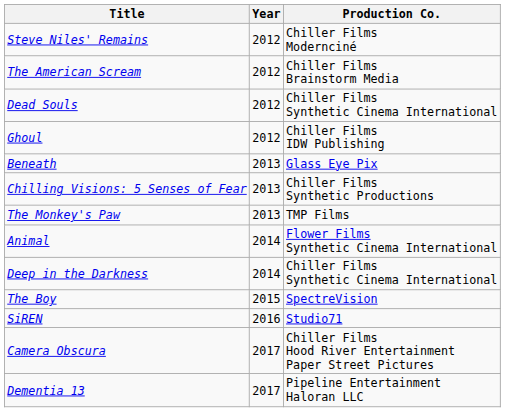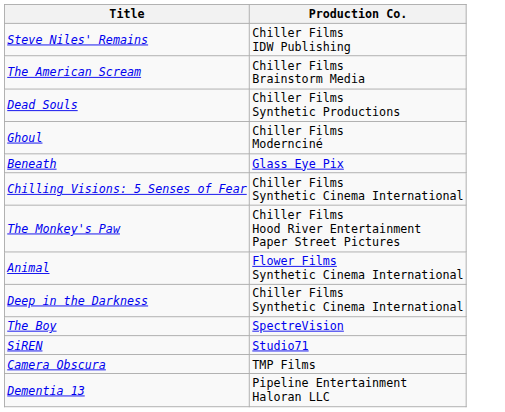 <table class="wikitable">
 <tr>
 <th>Title</th>
-<th>Year</th>
 <th>Production Co.</th>
 </tr>
 <tr>
 <td><em><a href='#'>Steve Niles' Remains</a></em></td>
-<td>2012</td>
-<td>Chiller Films<br>Modernciné</td>
+<td>Chiller Films<br>IDW Publishing</td>
 </tr>
 <tr>
 <td><em><a href='#'>The American Scream</a></em></td>
-<td>2012</td>
 <td>Chiller Films<br>Brainstorm Media</td>
 </tr>
 <tr>
 <td><em><a href='#'>Dead Souls</a></em></td>
-<td>2012</td>
-<td>Chiller Films<br>Synthetic Cinema International</td>
+<td>Chiller Films<br>Synthetic Productions</td>
 </tr>
 <tr>
 <td><em><a href='#'>Ghoul</a></em></td>
-<td>2012</td>
-<td>Chiller Films<br>IDW Publishing</td>
+<td>Chiller Films<br>Modernciné</td>
 </tr>
 <tr>
 <td><em><a href='#'>Beneath</a></em></td>
-<td>2013</td>
 <td><a href='#'>Glass Eye Pix</a></td>
 </tr>
 <tr>
 <td><em><a href='#'>Chilling Visions: 5 Senses of Fear</a></em></td>
-<td>2013</td>
-<td>Chiller Films<br>Synthetic Productions</td>
+<td>Chiller Films<br>Synthetic Cinema International</td>
 </tr>
 <tr>
 <td><em><a href='#'>The Monkey's Paw</a></em></td>
-<td>2013</td>
-<td>TMP Films</td>
+<td>Chiller Films<br>Hood River Entertainment<br>Paper Street Pictures</td>
 </tr>
 <tr>
 <td><em><a href='#'>Animal</a></em></td>
-<td>2014</td>
 <td><a href='#'>Flower Films</a><br>Synthetic Cinema International</td>
 </tr>
 <tr>
 <td><em><a href='#'>Deep in the Darkness</a></em></td>
-<td>2014</td>
 <td>Chiller Films<br>Synthetic Cinema International</td>
 </tr>
 <tr>
 <td><em><a href='#'>The Boy</a></em></td>
-<td>2015</td>
 <td><a href='#'>SpectreVision</a></td>
 </tr>
 <tr>
 <td><em><a href='#'>SiREN</a></em></td>
-<td>2016</td>
 <td><a href='#'>Studio71</a></td>
 </tr>
 <tr>
 <td><em><a href='#'>Camera Obscura</a></em></td>
-<td>2017</td>
-<td>Chiller Films<br>Hood River Entertainment<br>Paper Street Pictures</td>
+<td>TMP Films</td>
 </tr>
 <tr>
 <td><em><a href='#'>Dementia 13</a></em></td>
-<td>2017</td>
 <td>Pipeline Entertainment<br>Haloran LLC</td>
 </tr>
 </table>
